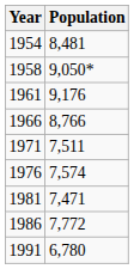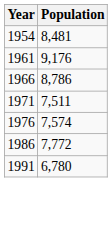 <table class="wikitable">
 <tr>
 <th>Year</th>
 <th>Population</th>
 </tr>
 <tr>
 <td>1954</td>
 <td>8,481</td>
 </tr>
 <tr>
-<td>1958</td>
-<td>9,050*</td>
-</tr>
-<tr>
 <td>1961</td>
 <td>9,176</td>
 </tr>
 <tr>
 <td>1966</td>
-<td>8,766</td>
+<td>8,786</td>
 </tr>
 <tr>
 <td>1971</td>
 <td>7,511</td>
 </tr>
 <tr>
 <td>1976</td>
 <td>7,574</td>
 </tr>
 <tr>
-<td>1981</td>
-<td>7,471</td>
-</tr>
-<tr>
 <td>1986</td>
 <td>7,772</td>
 </tr>
 <tr>
 <td>1991</td>
 <td>6,780</td>
 </tr>
 </table>
